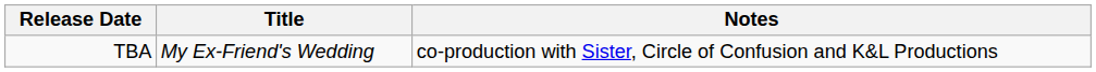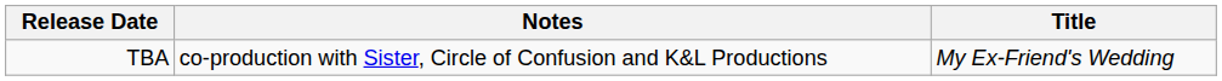 <table class="wikitable sortable" style="width:100%;">
 <tr>
 <th>Release Date</th>
+<th>Notes</th>
 <th>Title</th>
-<th>Notes</th>
 </tr>
 <tr>
 <td align="right">TBA</td>
+<td>co-production with <a href='#'>Sister</a>, Circle of Confusion and K&L Productions</td>
 <td><em>My Ex-Friend's Wedding</em></td>
-<td>co-production with <a href='#'>Sister</a>, Circle of Confusion and K&L Productions</td>
 </tr>
 </table>
